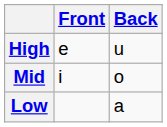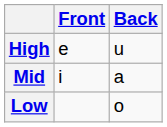 <table class="wikitable">
 <tr>
 <th></th>
 <th><a href='#'>Front</a></th>
 <th><a href='#'>Back</a></th>
 </tr>
 <tr>
 <th><strong><a href='#'>High</a></strong></th>
 <td>e</td>
 <td>u</td>
 </tr>
 <tr>
 <th><strong><a href='#'>Mid</a></strong></th>
 <td>i</td>
-<td>o</td>
+<td>a</td>
 </tr>
 <tr>
 <th><strong><a href='#'>Low</a></strong></th>
 <td></td>
-<td>a</td>
+<td>o</td>
 </tr>
 </table>
